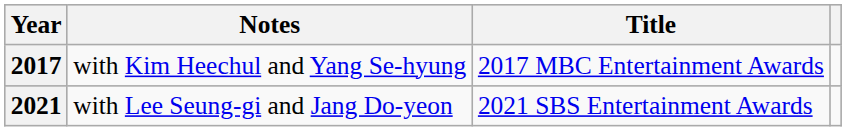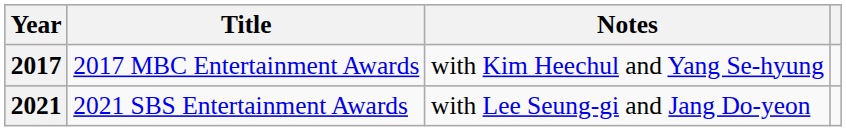 <table class="wikitable sortable plainrowheaders">
 <tr>
 <th scope="col">Year</th>
+<th scope="col">Title</th>
 <th scope="col">Notes</th>
-<th scope="col">Title</th>
 <th scope="col" class="unsortable"></th>
 </tr>
 <tr>
 <th scope="row">2017</th>
+<td><a href='#'>2017 MBC Entertainment Awards</a></td>
 <td>with <a href='#'>Kim Heechul</a> and <a href='#'>Yang Se-hyung</a></td>
-<td><a href='#'>2017 MBC Entertainment Awards</a></td>
 <td></td>
 </tr>
 <tr>
 <th scope="row">2021</th>
+<td><a href='#'>2021 SBS Entertainment Awards</a></td>
 <td>with <a href='#'>Lee Seung-gi</a> and <a href='#'>Jang Do-yeon</a></td>
-<td><a href='#'>2021 SBS Entertainment Awards</a></td>
 <td></td>
 </tr>
 </table>
